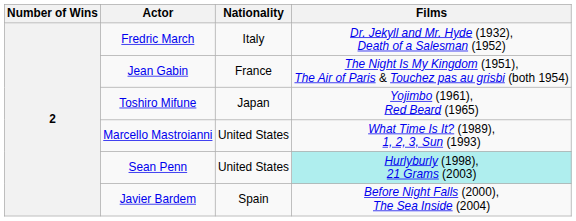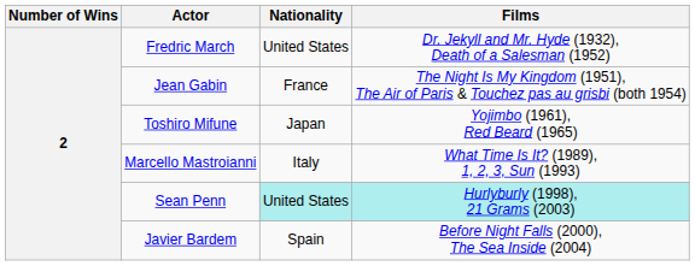 <table class="wikitable" style="text-align:center;">
 <tr>
 <th scope="col">Number of Wins</th>
 <th scope="col">Actor</th>
 <th scope="col">Nationality</th>
 <th scope="col">Films</th>
 </tr>
 <tr>
 <th rowspan="6">2</th>
 <td><a href='#'>Fredric March</a></td>
-<td>Italy</td>
+<td>United States</td>
 <td><em><a href='#'>Dr. Jekyll and Mr. Hyde</a></em> (1932), <br> <em><a href='#'>Death of a Salesman</a></em> (1952)</td>
 </tr>
 <tr>
 <td><a href='#'>Jean Gabin</a></td>
 <td>France</td>
 <td><em><a href='#'>The Night Is My Kingdom</a></em> (1951), <br> <em><a href='#'>The Air of Paris</a></em> & <em><a href='#'>Touchez pas au grisbi</a></em> (both 1954)</td>
 </tr>
 <tr>
 <td><a href='#'>Toshiro Mifune</a></td>
 <td>Japan</td>
 <td><em><a href='#'>Yojimbo</a></em> (1961), <br> <em><a href='#'>Red Beard</a></em> (1965)</td>
 </tr>
 <tr>
 <td><a href='#'>Marcello Mastroianni</a></td>
-<td>United States</td>
+<td>Italy</td>
 <td><em><a href='#'>What Time Is It?</a></em> (1989), <br> <em><a href='#'>1, 2, 3, Sun</a></em> (1993)</td>
 </tr>
 <tr>
 <td><a href='#'>Sean Penn</a></td>
-<td>United States</td>
+<td style="background: paleturquoise;">United States</td>
 <td style="background: paleturquoise;"><em><a href='#'>Hurlyburly</a></em> (1998), <br> <em><a href='#'>21 Grams</a></em> (2003)</td>
 </tr>
 <tr>
 <td><a href='#'>Javier Bardem</a></td>
 <td>Spain</td>
 <td><em><a href='#'>Before Night Falls</a></em> (2000), <br> <em><a href='#'>The Sea Inside</a></em> (2004)</td>
 </tr>
 </table>
